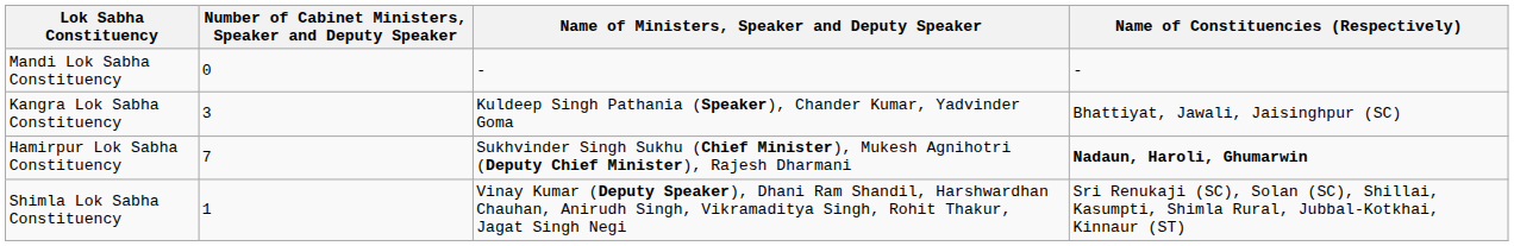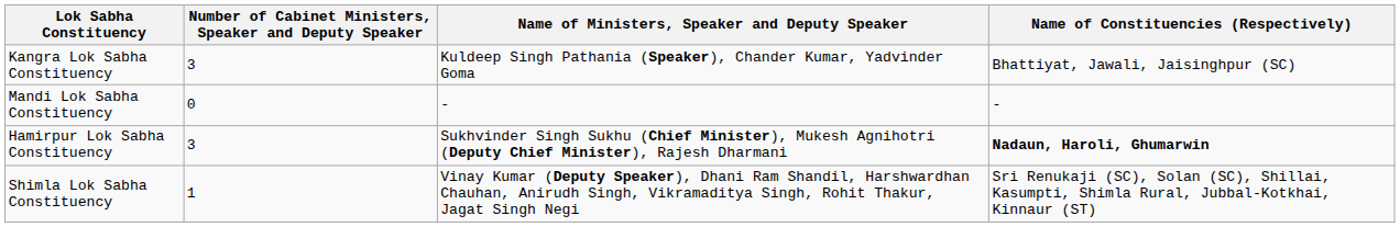 <table class="wikitable">
 <tr>
 <th>Lok Sabha Constituency</th>
 <th>Number of Cabinet Ministers, Speaker and Deputy Speaker</th>
 <th>Name of Ministers, Speaker and Deputy Speaker</th>
 <th>Name of Constituencies (Respectively)</th>
 </tr>
 <tr>
+<td>Kangra Lok Sabha Constituency</td>
+<td>3</td>
+<td>Kuldeep Singh Pathania (<strong>Speaker</strong>), Chander Kumar, Yadvinder Goma</td>
+<td>Bhattiyat, Jawali, Jaisinghpur (SC)</td>
+</tr>
+<tr>
 <td>Mandi Lok Sabha Constituency</td>
 <td>0</td>
 <td>-</td>
 <td>-</td>
 </tr>
 <tr>
-<td>Kangra Lok Sabha Constituency</td>
+<td>Hamirpur Lok Sabha Constituency</td>
 <td>3</td>
-<td>Kuldeep Singh Pathania (<strong>Speaker</strong>), Chander Kumar, Yadvinder Goma</td>
-<td>Bhattiyat, Jawali, Jaisinghpur (SC)</td>
-</tr>
-<tr>
-<td>Hamirpur Lok Sabha Constituency</td>
-<td>7</td>
 <td>Sukhvinder Singh Sukhu (<strong>Chief Minister</strong>), Mukesh Agnihotri (<strong>Deputy Chief Minister</strong>), Rajesh Dharmani</td>
 <td><strong>Nadaun, Haroli, Ghumarwin</strong></td>
 </tr>
 <tr>
 <td>Shimla Lok Sabha Constituency</td>
 <td>1</td>
 <td>Vinay Kumar (<strong>Deputy Speaker</strong>), Dhani Ram Shandil, Harshwardhan Chauhan, Anirudh Singh, Vikramaditya Singh, Rohit Thakur, Jagat Singh Negi</td>
 <td>Sri Renukaji (SC), Solan (SC), Shillai, Kasumpti, Shimla Rural, Jubbal-Kotkhai, Kinnaur (ST)</td>
 </tr>
 </table>
